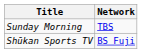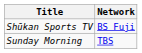 <table class="wikitable">
 <tr>
 <th>Title</th>
 <th>Network</th>
 </tr>
 <tr>
+<td><em>Shūkan Sports TV</em></td>
+<td><a href='#'>BS Fuji</a></td>
+</tr>
+<tr>
 <td><em>Sunday Morning</em></td>
 <td><a href='#'>TBS</a></td>
 </tr>
-<tr>
-<td><em>Shūkan Sports TV</em></td>
-<td><a href='#'>BS Fuji</a></td>
-</tr>
 </table>
